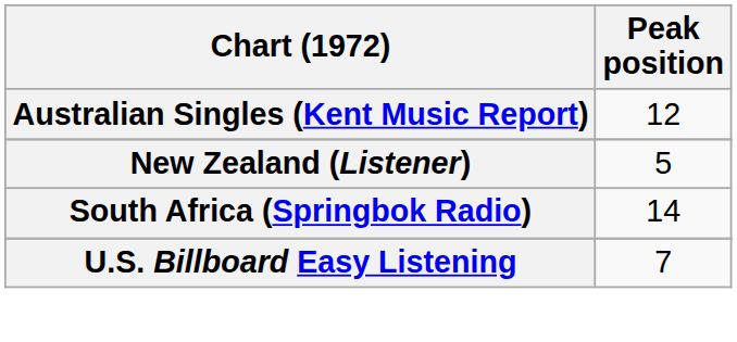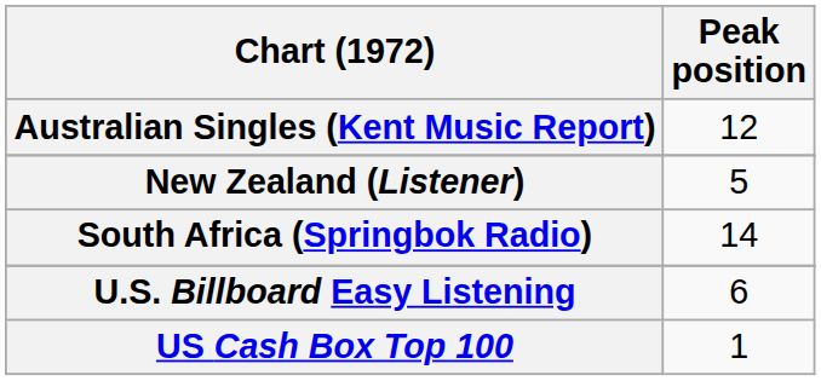 <table class="wikitable sortable plainrowheaders" style="text-align:center">
 <tr>
 <th>Chart (1972)</th>
 <th>Peak<br>position</th>
 </tr>
 <tr>
 <th scope="row">Australian Singles (<a href='#'>Kent Music Report</a>)</th>
 <td align="center">12</td>
 </tr>
 <tr>
 </tr>
 <tr>
 </tr>
 <tr>
 <th scope="row">New Zealand (<em>Listener</em>)</th>
 <td style="text-align:center;">5</td>
 </tr>
 <tr>
 <th scope="row">South Africa (<a href='#'>Springbok Radio</a>)</th>
 <td style="text-align:center;">14</td>
 </tr>
 <tr>
 </tr>
 <tr>
 <th scope="row">U.S. <em>Billboard</em> <a href='#'>Easy Listening</a></th>
-<td align="center">7</td>
+<td align="center">6</td>
+</tr>
+<tr>
+<th scope="row"><a href='#'>US <em>Cash Box Top 100</em></a></th>
+<td style="text-align:center;">1</td>
 </tr>
 </table>
